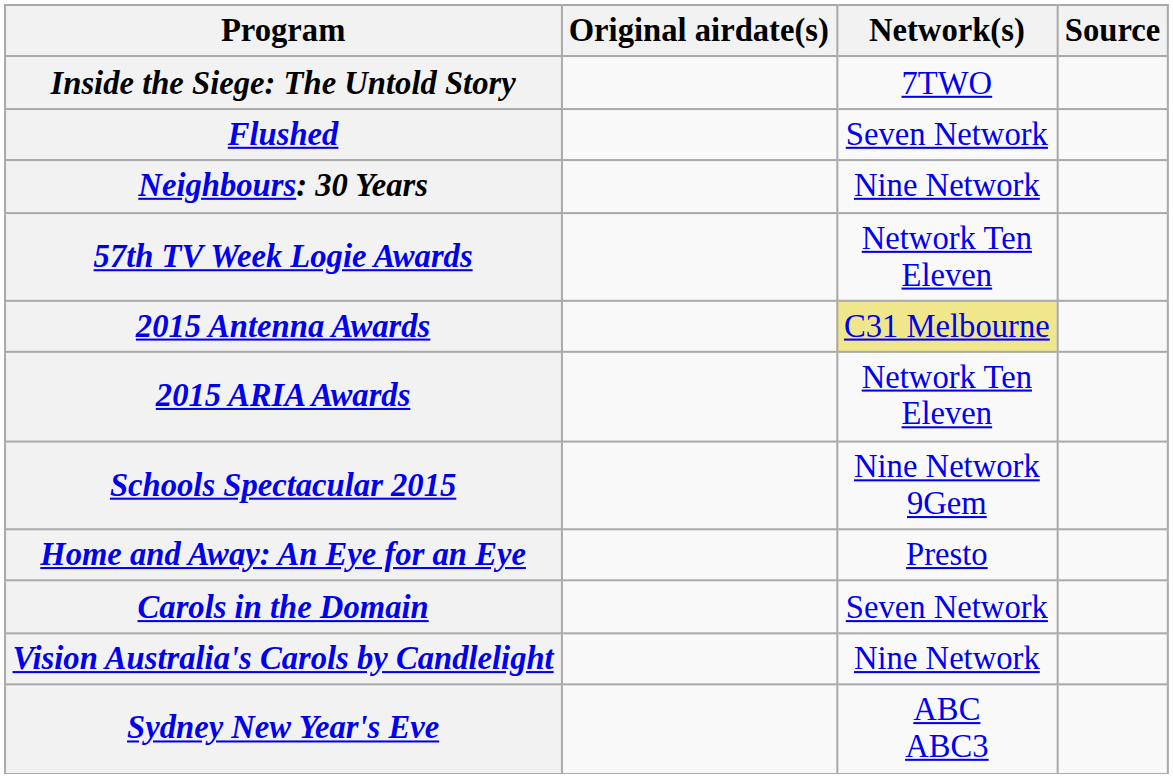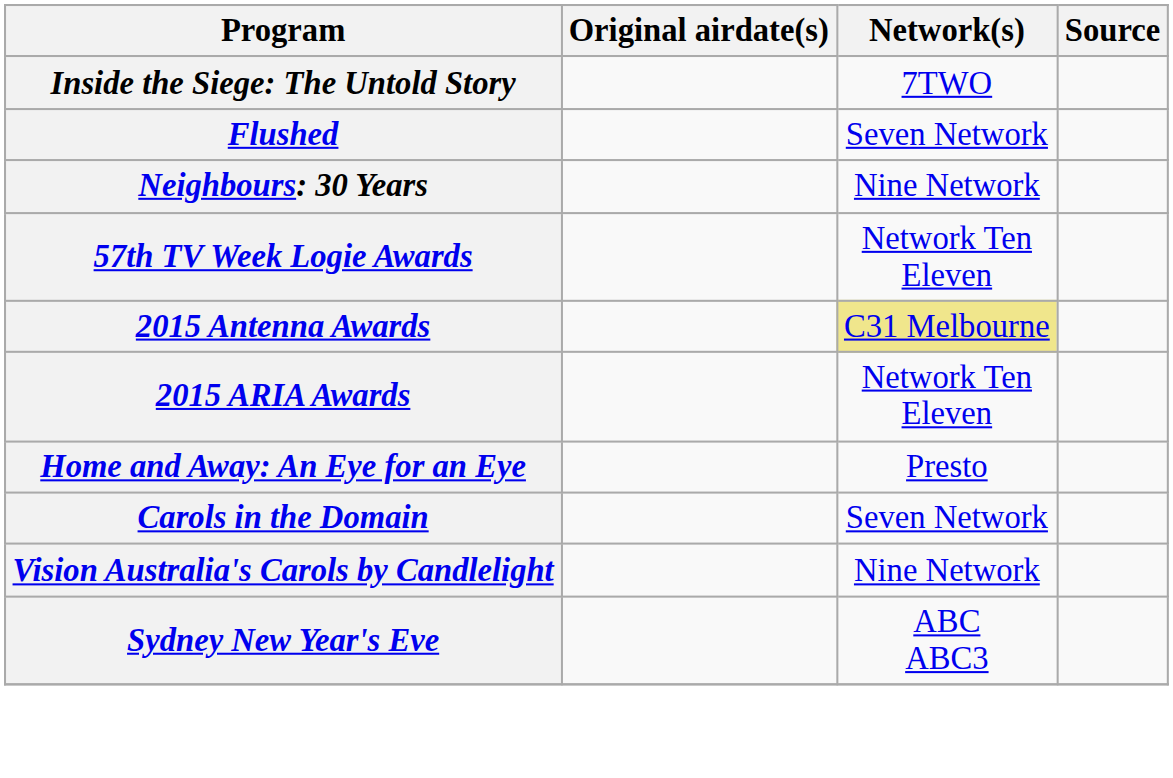 <table class="wikitable plainrowheaders sortable" style="text-align:center">
 <tr>
 <th scope="col">Program</th>
 <th scope="col">Original airdate(s)</th>
 <th scope="col">Network(s)</th>
 <th scope="col" class="unsortable">Source</th>
 </tr>
 <tr>
 <th scope="row"><em>Inside the Siege: The Untold Story</em></th>
 <td></td>
 <td><a href='#'>7TWO</a></td>
 <td></td>
 </tr>
 <tr>
 <th scope="row"><em><a href='#'>Flushed</a></em></th>
 <td></td>
 <td><a href='#'>Seven Network</a></td>
 <td></td>
 </tr>
 <tr>
 <th scope="row"><em><a href='#'>Neighbours</a>: 30 Years</em></th>
 <td></td>
 <td><a href='#'>Nine Network</a></td>
 <td></td>
 </tr>
 <tr>
 <th scope="row"><em><a href='#'>57th TV Week Logie Awards</a></em></th>
 <td></td>
 <td><a href='#'>Network Ten</a><br><a href='#'>Eleven</a></td>
 <td></td>
 </tr>
 <tr>
 <th scope="row"><em><a href='#'>2015 Antenna Awards</a></em></th>
 <td></td>
 <td style="background: khaki;"><a href='#'>C31 Melbourne</a></td>
 <td></td>
 </tr>
 <tr>
 <th scope="row"><em><a href='#'>2015 ARIA Awards</a></em></th>
 <td></td>
 <td><a href='#'>Network Ten</a><br><a href='#'>Eleven</a></td>
 <td></td>
 </tr>
 <tr>
-<th scope="row"><em><a href='#'>Schools Spectacular 2015</a></em></th>
-<td></td>
-<td><a href='#'>Nine Network</a><br><a href='#'>9Gem</a></td>
-<td></td>
-</tr>
-<tr>
 <th scope="row"><em><a href='#'>Home and Away: An Eye for an Eye</a></em></th>
 <td></td>
 <td><a href='#'>Presto</a></td>
 <td></td>
 </tr>
 <tr>
 <th scope="row"><em><a href='#'>Carols in the Domain</a></em></th>
 <td></td>
 <td><a href='#'>Seven Network</a></td>
 <td></td>
 </tr>
 <tr>
 <th scope="row"><em><a href='#'>Vision Australia's Carols by Candlelight</a></em></th>
 <td></td>
 <td><a href='#'>Nine Network</a></td>
 <td></td>
 </tr>
 <tr>
 <th scope="row"><em><a href='#'>Sydney New Year's Eve</a></em></th>
 <td></td>
 <td><a href='#'>ABC</a><br><a href='#'>ABC3</a></td>
 <td></td>
 </tr>
 <tr>
 </tr>
 </table>
